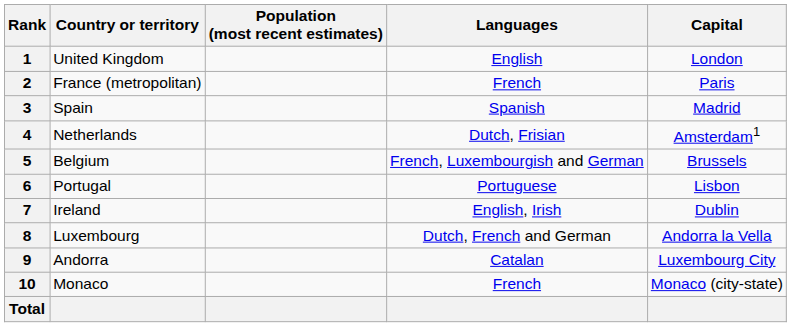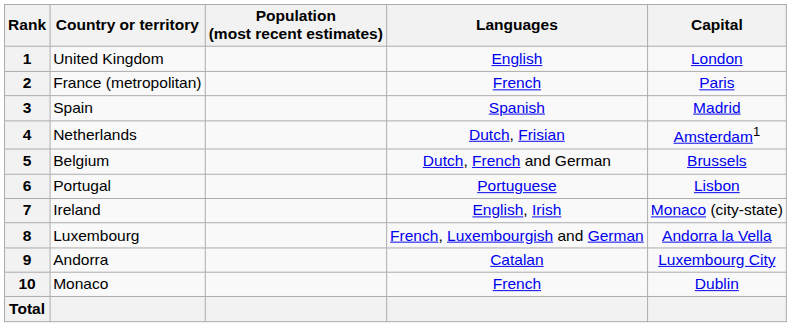 <table class="wikitable sortable" style="border:1px solid #aaa;">
 <tr style="background:#ececec;">
 <th>Rank</th>
 <th>Country or territory</th>
 <th>Population<br>(most recent estimates)</th>
 <th>Languages</th>
 <th>Capital</th>
 </tr>
 <tr>
 <th>1</th>
 <td align=left>United Kingdom</td>
 <td align=right></td>
 <td align=center><a href='#'>English</a></td>
 <td align=center><a href='#'>London</a></td>
 </tr>
 <tr>
 <th>2</th>
 <td align=left>France (metropolitan)</td>
 <td align=right></td>
 <td align=center><a href='#'>French</a></td>
 <td align=center><a href='#'>Paris</a></td>
 </tr>
 <tr>
 <th>3</th>
 <td align=left>Spain</td>
 <td align=right></td>
 <td align=center><a href='#'>Spanish</a></td>
 <td align=center><a href='#'>Madrid</a></td>
 </tr>
 <tr>
 <th>4</th>
 <td align=left>Netherlands</td>
 <td align=right></td>
 <td align=center><a href='#'>Dutch</a>, <a href='#'>Frisian</a></td>
 <td align=center><a href='#'>Amsterdam</a><sup>1</sup></td>
 </tr>
 <tr>
 <th>5</th>
 <td align=left>Belgium</td>
 <td align=right></td>
-<td align=center><a href='#'>French</a>, <a href='#'>Luxembourgish</a> and <a href='#'>German</a></td>
+<td align=center><a href='#'>Dutch</a>, <a href='#'>French</a> and German</td>
 <td align=center><a href='#'>Brussels</a></td>
 </tr>
 <tr>
 <th>6</th>
 <td align=left>Portugal</td>
 <td align=right></td>
 <td align=center><a href='#'>Portuguese</a></td>
 <td align=center><a href='#'>Lisbon</a></td>
 </tr>
 <tr>
 <th>7</th>
 <td align=left>Ireland</td>
 <td align=right></td>
 <td align=center><a href='#'>English</a>, <a href='#'>Irish</a></td>
-<td align=center><a href='#'>Dublin</a></td>
+<td align=center><a href='#'>Monaco</a> (city-state)</td>
 </tr>
 <tr>
 <th>8</th>
 <td align=left>Luxembourg</td>
 <td align=right></td>
-<td align=center><a href='#'>Dutch</a>, <a href='#'>French</a> and German</td>
+<td align=center><a href='#'>French</a>, <a href='#'>Luxembourgish</a> and <a href='#'>German</a></td>
 <td align=center><a href='#'>Andorra la Vella</a></td>
 </tr>
 <tr>
 <th>9</th>
 <td align=left>Andorra</td>
 <td align=right></td>
 <td align=center><a href='#'>Catalan</a></td>
 <td align=center><a href='#'>Luxembourg City</a></td>
 </tr>
 <tr>
 <th>10</th>
 <td align=left>Monaco</td>
 <td align=right></td>
 <td align=center><a href='#'>French</a></td>
-<td align=center><a href='#'>Monaco</a> (city-state)</td>
+<td align=center><a href='#'>Dublin</a></td>
 </tr>
 <tr class="sortbottom">
 <th>Total</th>
 <th></th>
 <th></th>
 <th></th>
 <th></th>
 </tr>
 </table>
